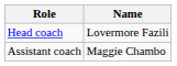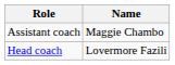 <table class="wikitable">
 <tr>
 <th>Role</th>
 <th>Name</th>
 </tr>
 <tr>
+<td>Assistant coach</td>
+<td> Maggie Chambo<br></td>
+</tr>
+<tr>
 <td><a href='#'>Head coach</a></td>
 <td> Lovermore Fazili</td>
 </tr>
-<tr>
-<td>Assistant coach</td>
-<td> Maggie Chambo<br></td>
-</tr>
 </table>
